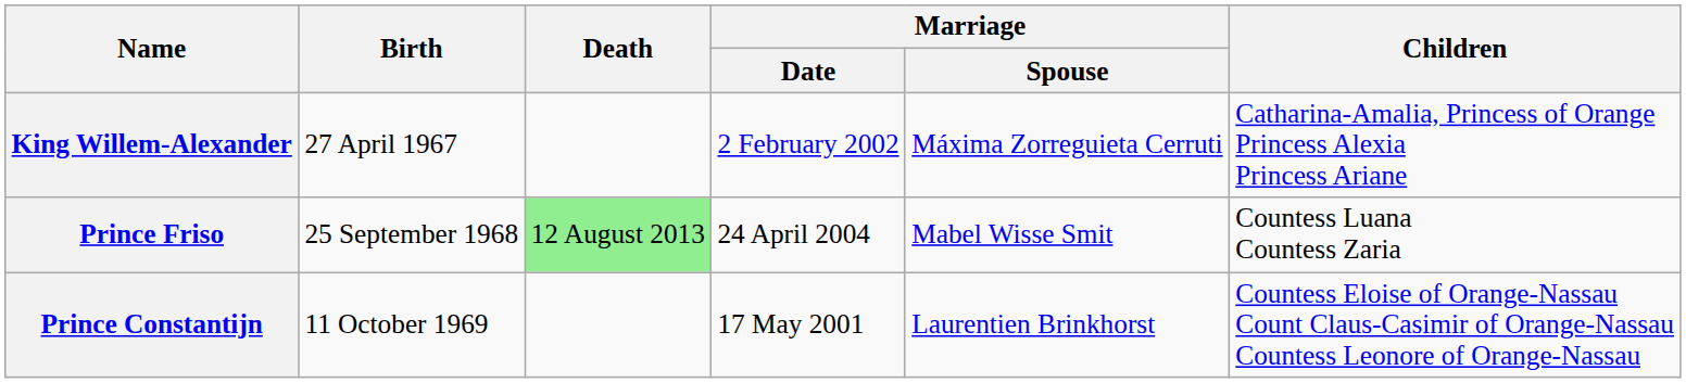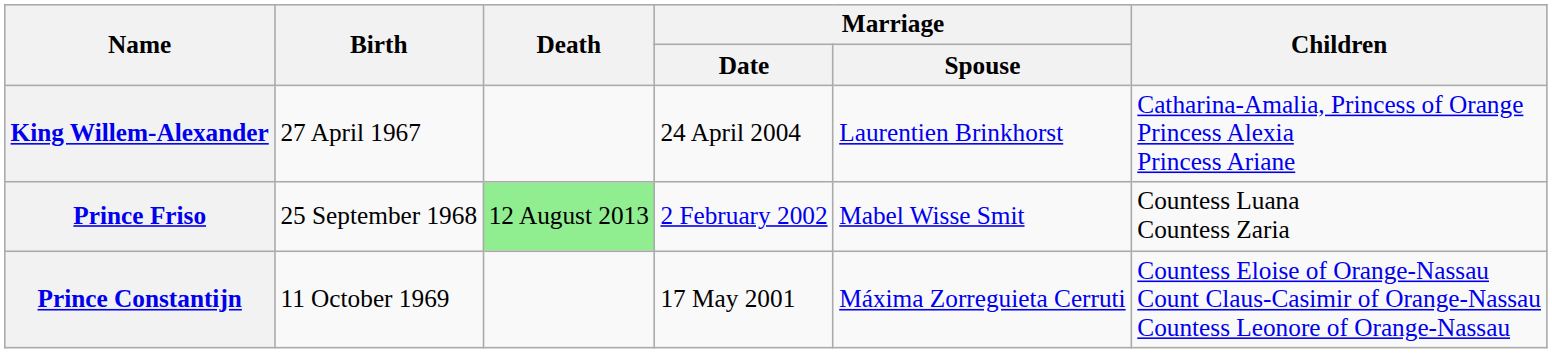 <table class="wikitable plainrowheaders">
 <tr>
 <th rowspan="2" scope="col">Name</th>
 <th rowspan="2" scope="col">Birth</th>
 <th rowspan="2" scope="col">Death</th>
 <th colspan="2" scope="col">Marriage</th>
 <th rowspan="2" scope="col">Children</th>
 </tr>
 <tr>
 <th scope="col">Date</th>
 <th scope="col">Spouse</th>
 </tr>
 <tr>
 <th scope="row"><a href='#'>King Willem-Alexander</a></th>
 <td>27 April 1967</td>
 <td></td>
-<td><a href='#'>2 February 2002</a></td>
-<td><a href='#'>Máxima Zorreguieta Cerruti</a></td>
+<td>24 April 2004</td>
+<td><a href='#'>Laurentien Brinkhorst</a></td>
 <td><a href='#'>Catharina-Amalia, Princess of Orange</a><br><a href='#'>Princess Alexia</a><br><a href='#'>Princess Ariane</a></td>
 </tr>
 <tr>
 <th scope="row"><a href='#'>Prince Friso</a></th>
 <td>25 September 1968</td>
 <td style="background: lightgreen;">12 August 2013</td>
-<td>24 April 2004</td>
+<td><a href='#'>2 February 2002</a></td>
 <td><a href='#'>Mabel Wisse Smit</a></td>
 <td>Countess Luana<br>Countess Zaria</td>
 </tr>
 <tr>
 <th scope="row"><a href='#'>Prince Constantijn</a></th>
 <td>11 October 1969</td>
 <td></td>
 <td>17 May 2001</td>
-<td><a href='#'>Laurentien Brinkhorst</a></td>
+<td><a href='#'>Máxima Zorreguieta Cerruti</a></td>
 <td><a href='#'>Countess Eloise of Orange-Nassau</a><br><a href='#'>Count Claus-Casimir of Orange-Nassau</a><br><a href='#'>Countess Leonore of Orange-Nassau</a></td>
 </tr>
 </table>
